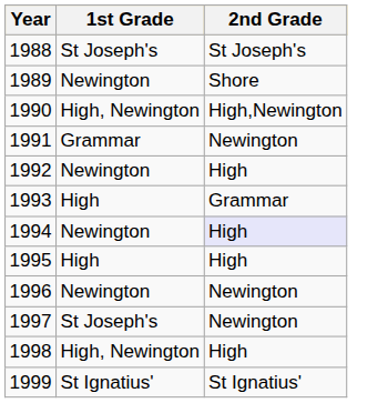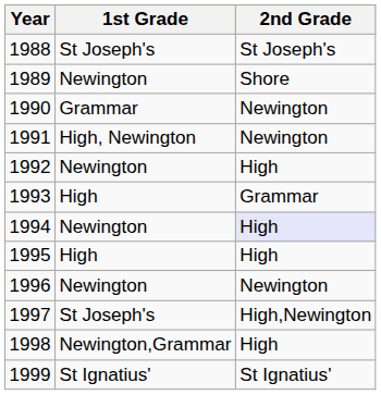 <table class="wikitable sortable">
 <tr bgcolor="#FFCC33">
 <th scope="col">Year</th>
 <th scope="col">1st Grade</th>
 <th scope="col">2nd Grade</th>
 </tr>
 <tr>
 <td>1988</td>
 <td>St Joseph's</td>
 <td>St Joseph's</td>
 </tr>
 <tr>
 <td>1989</td>
 <td>Newington</td>
 <td>Shore</td>
 </tr>
 <tr>
 <td>1990</td>
-<td>High, Newington</td>
-<td>High,Newington</td>
+<td>Grammar</td>
+<td>Newington</td>
 </tr>
 <tr>
 <td>1991</td>
-<td>Grammar</td>
+<td>High, Newington</td>
 <td>Newington</td>
 </tr>
 <tr>
 <td>1992</td>
 <td>Newington</td>
 <td>High</td>
 </tr>
 <tr>
 <td>1993</td>
 <td>High</td>
 <td>Grammar</td>
 </tr>
 <tr>
 <td>1994</td>
 <td>Newington</td>
 <td style="background: lavender;">High</td>
 </tr>
 <tr>
 <td>1995</td>
 <td>High</td>
 <td>High</td>
 </tr>
 <tr>
 <td>1996</td>
 <td>Newington</td>
 <td>Newington</td>
 </tr>
 <tr>
 <td>1997</td>
 <td>St Joseph's</td>
-<td>Newington</td>
+<td>High,Newington</td>
 </tr>
 <tr>
 <td>1998</td>
-<td>High, Newington</td>
+<td>Newington,Grammar</td>
 <td>High</td>
 </tr>
 <tr>
 <td>1999</td>
 <td>St Ignatius'</td>
 <td>St Ignatius'</td>
 </tr>
 </table>
